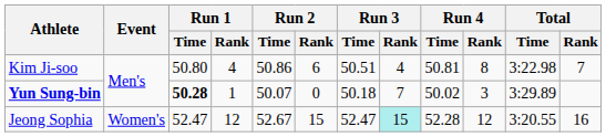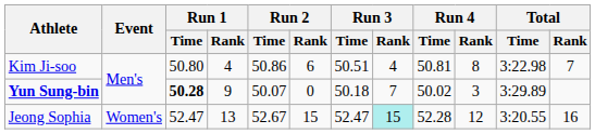 <table class="wikitable" style="font-size:90%">
 <tr>
 <th rowspan="2">Athlete</th>
 <th rowspan="2">Event</th>
 <th colspan="2">Run 1</th>
 <th colspan="2">Run 2</th>
 <th colspan="2">Run 3</th>
 <th colspan="2">Run 4</th>
 <th colspan="2">Total</th>
 </tr>
 <tr style="font-size:95%">
 <th>Time</th>
 <th>Rank</th>
 <th>Time</th>
 <th>Rank</th>
 <th>Time</th>
 <th>Rank</th>
 <th>Time</th>
 <th>Rank</th>
 <th>Time</th>
 <th>Rank</th>
 </tr>
 <tr align=center>
 <td align=left><a href='#'>Kim Ji-soo</a></td>
 <td align=left rowspan=2><a href='#'>Men's</a></td>
 <td>50.80</td>
 <td>4</td>
 <td>50.86</td>
 <td>6</td>
 <td>50.51</td>
 <td>4</td>
 <td>50.81</td>
 <td>8</td>
 <td>3:22.98</td>
 <td>7</td>
 </tr>
 <tr align=center>
 <td align=left><strong><a href='#'>Yun Sung-bin</a></strong></td>
 <td><strong>50.28</strong></td>
-<td>1</td>
+<td>9</td>
 <td>50.07</td>
 <td>0</td>
 <td>50.18</td>
 <td>7</td>
 <td>50.02</td>
 <td>3</td>
 <td>3:29.89</td>
 <td></td>
 </tr>
 <tr align=center>
 <td align=left><a href='#'>Jeong Sophia</a></td>
 <td align=left><a href='#'>Women's</a></td>
 <td>52.47</td>
-<td>12</td>
+<td>13</td>
 <td>52.67</td>
 <td>15</td>
 <td>52.47</td>
 <td style="background: paleturquoise;">15</td>
 <td>52.28</td>
 <td>12</td>
 <td>3:20.55</td>
 <td>16</td>
 </tr>
 </table>
